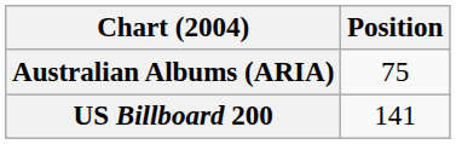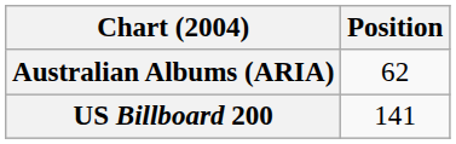 <table class="wikitable sortable plainrowheaders" style="text-align:center">
 <tr>
 <th>Chart (2004)</th>
 <th>Position</th>
 </tr>
 <tr>
 <th scope="row">Australian Albums (ARIA)</th>
-<td>75</td>
+<td>62</td>
 </tr>
 <tr>
 <th scope="row">US <em>Billboard</em> 200</th>
 <td>141</td>
 </tr>
 </table>
